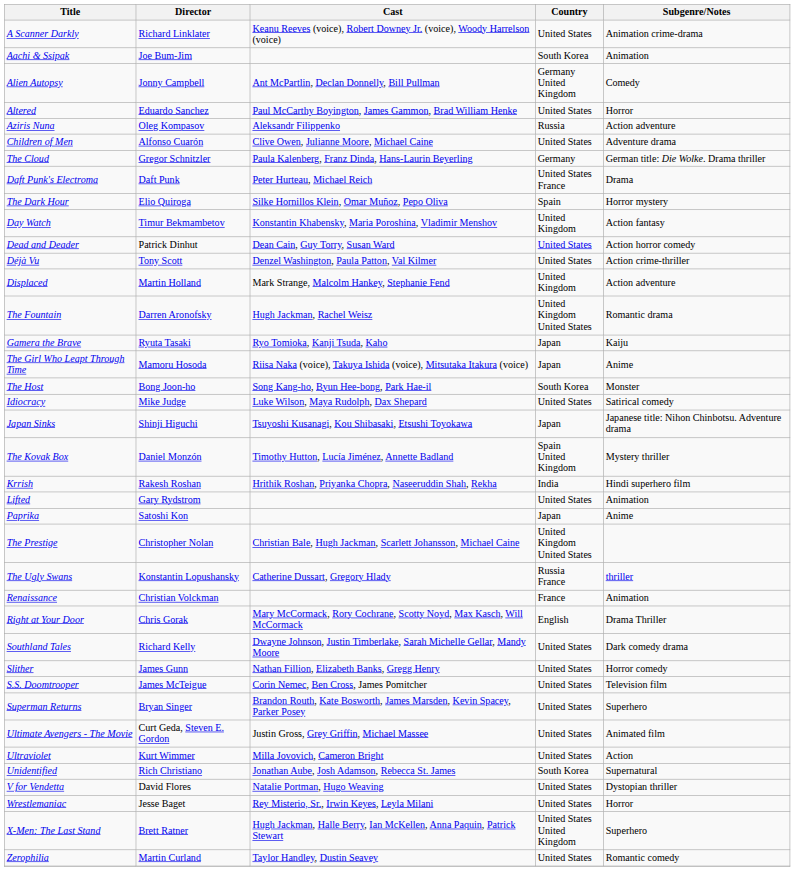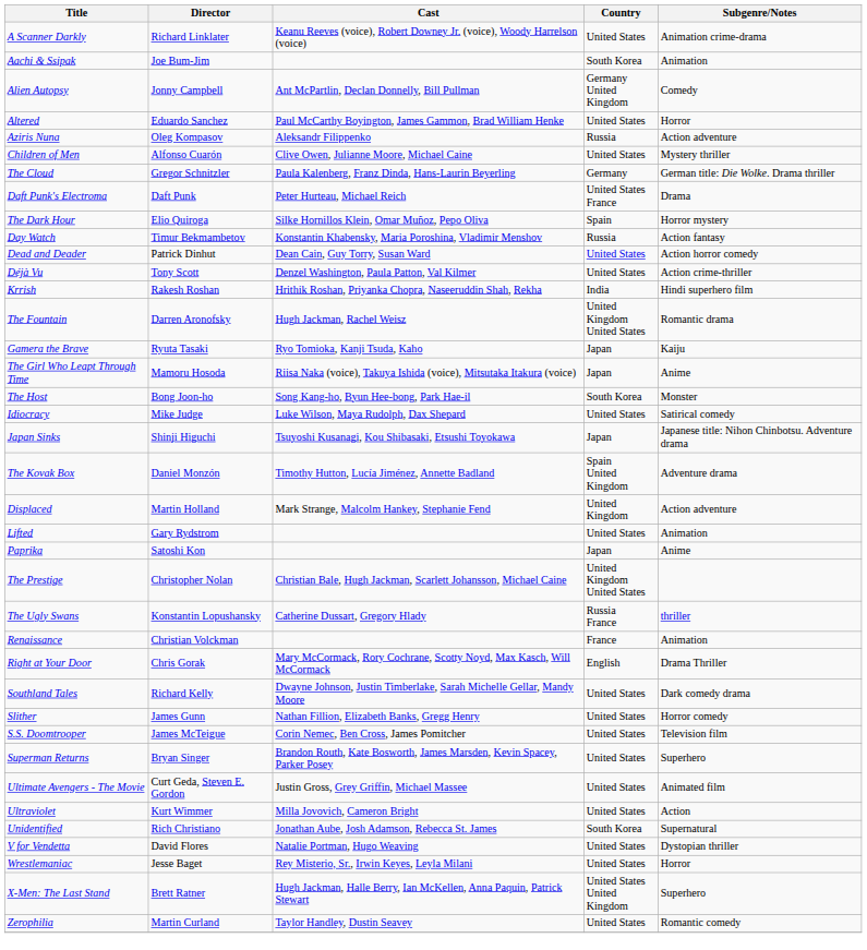 <table class="wikitable sortable">
 <tr>
 <th>Title</th>
 <th>Director</th>
 <th>Cast</th>
 <th>Country</th>
 <th>Subgenre/Notes</th>
 </tr>
 <tr>
 <td><em><a href='#'>A Scanner Darkly</a></em></td>
 <td><a href='#'>Richard Linklater</a></td>
 <td><a href='#'>Keanu Reeves</a> (voice), <a href='#'>Robert Downey Jr.</a> (voice), <a href='#'>Woody Harrelson</a> (voice)</td>
 <td>United States</td>
 <td>Animation crime-drama</td>
 </tr>
 <tr>
 <td><em><a href='#'>Aachi & Ssipak</a></em></td>
 <td><a href='#'>Joe Bum-Jim</a></td>
 <td></td>
 <td>South Korea</td>
 <td>Animation</td>
 </tr>
 <tr>
 <td><em><a href='#'>Alien Autopsy</a></em></td>
 <td><a href='#'>Jonny Campbell</a></td>
 <td><a href='#'>Ant McPartlin</a>, <a href='#'>Declan Donnelly</a>, <a href='#'>Bill Pullman</a></td>
 <td>Germany<br>United Kingdom</td>
 <td>Comedy</td>
 </tr>
 <tr>
 <td><em><a href='#'>Altered</a></em></td>
 <td><a href='#'>Eduardo Sanchez</a></td>
 <td><a href='#'>Paul McCarthy Boyington</a>, <a href='#'>James Gammon</a>, <a href='#'>Brad William Henke</a></td>
 <td>United States</td>
 <td>Horror</td>
 </tr>
 <tr>
 <td><em><a href='#'>Aziris Nuna</a></em></td>
 <td><a href='#'>Oleg Kompasov</a></td>
 <td><a href='#'>Aleksandr Filippenko</a></td>
 <td>Russia</td>
 <td> Action adventure</td>
 </tr>
 <tr>
 <td><em><a href='#'>Children of Men</a></em></td>
 <td><a href='#'>Alfonso Cuarón</a></td>
 <td><a href='#'>Clive Owen</a>, <a href='#'>Julianne Moore</a>, <a href='#'>Michael Caine</a></td>
 <td>United States</td>
-<td> Adventure drama</td>
+<td>Mystery thriller</td>
 </tr>
 <tr>
 <td><em><a href='#'>The Cloud</a></em></td>
 <td><a href='#'>Gregor Schnitzler</a></td>
 <td><a href='#'>Paula Kalenberg</a>, <a href='#'>Franz Dinda</a>, <a href='#'>Hans-Laurin Beyerling</a></td>
 <td>Germany</td>
 <td>German title: <em>Die Wolke</em>. Drama thriller</td>
 </tr>
 <tr>
 <td><em><a href='#'>Daft Punk's Electroma</a></em></td>
 <td><a href='#'>Daft Punk</a></td>
 <td><a href='#'>Peter Hurteau</a>, <a href='#'>Michael Reich</a></td>
 <td>United States<br>France</td>
 <td>Drama</td>
 </tr>
 <tr>
 <td><em><a href='#'>The Dark Hour</a></em></td>
 <td><a href='#'>Elio Quiroga</a></td>
 <td><a href='#'>Silke Hornillos Klein</a>, <a href='#'>Omar Muñoz</a>, <a href='#'>Pepo Oliva</a></td>
 <td>Spain</td>
 <td>Horror mystery</td>
 </tr>
 <tr>
 <td><em><a href='#'>Day Watch</a></em></td>
 <td><a href='#'>Timur Bekmambetov</a></td>
 <td><a href='#'>Konstantin Khabensky</a>, <a href='#'>Maria Poroshina</a>, <a href='#'>Vladimir Menshov</a></td>
-<td>United Kingdom</td>
+<td>Russia</td>
 <td>Action fantasy</td>
 </tr>
 <tr>
 <td><em><a href='#'>Dead and Deader</a></em></td>
 <td>Patrick Dinhut</td>
 <td><a href='#'>Dean Cain</a>, <a href='#'>Guy Torry</a>, <a href='#'>Susan Ward</a></td>
 <td><a href='#'>United States</a></td>
 <td>Action horror comedy</td>
 </tr>
 <tr>
 <td><em><a href='#'>Déjà Vu</a></em></td>
 <td><a href='#'>Tony Scott</a></td>
 <td><a href='#'>Denzel Washington</a>, <a href='#'>Paula Patton</a>, <a href='#'>Val Kilmer</a></td>
 <td>United States</td>
 <td>Action crime-thriller</td>
 </tr>
 <tr>
-<td><em><a href='#'>Displaced</a></em></td>
-<td><a href='#'>Martin Holland</a></td>
-<td>Mark Strange, <a href='#'>Malcolm Hankey</a>, <a href='#'>Stephanie Fend</a></td>
-<td>United Kingdom</td>
-<td>Action adventure</td>
+<td><em><a href='#'>Krrish</a></em></td>
+<td><a href='#'>Rakesh Roshan</a></td>
+<td><a href='#'>Hrithik Roshan</a>, <a href='#'>Priyanka Chopra</a>, <a href='#'>Naseeruddin Shah</a>, <a href='#'>Rekha</a></td>
+<td>India</td>
+<td>Hindi superhero film</td>
 </tr>
 <tr>
 <td><em><a href='#'>The Fountain</a></em></td>
 <td><a href='#'>Darren Aronofsky</a></td>
 <td><a href='#'>Hugh Jackman</a>, <a href='#'>Rachel Weisz</a></td>
 <td>United Kingdom<br>United States</td>
 <td>Romantic drama</td>
 </tr>
 <tr>
 <td><em><a href='#'>Gamera the Brave</a></em></td>
 <td><a href='#'>Ryuta Tasaki</a></td>
 <td><a href='#'>Ryo Tomioka</a>, <a href='#'>Kanji Tsuda</a>, <a href='#'>Kaho</a></td>
 <td>Japan</td>
 <td>Kaiju</td>
 </tr>
 <tr>
 <td><em><a href='#'>The Girl Who Leapt Through Time</a></em></td>
 <td><a href='#'>Mamoru Hosoda</a></td>
 <td><a href='#'>Riisa Naka</a> (voice), <a href='#'>Takuya Ishida</a> (voice), <a href='#'>Mitsutaka Itakura</a> (voice)</td>
 <td>Japan</td>
 <td>Anime</td>
 </tr>
 <tr>
 <td><em><a href='#'>The Host</a></em></td>
 <td><a href='#'>Bong Joon-ho</a></td>
 <td><a href='#'>Song Kang-ho</a>, <a href='#'>Byun Hee-bong</a>, <a href='#'>Park Hae-il</a></td>
 <td>South Korea</td>
 <td>Monster</td>
 </tr>
 <tr>
 <td><em><a href='#'>Idiocracy</a></em></td>
 <td><a href='#'>Mike Judge</a></td>
 <td><a href='#'>Luke Wilson</a>, <a href='#'>Maya Rudolph</a>, <a href='#'>Dax Shepard</a></td>
 <td>United States</td>
 <td>Satirical comedy</td>
 </tr>
 <tr>
 <td><em><a href='#'>Japan Sinks</a></em></td>
 <td><a href='#'>Shinji Higuchi</a></td>
 <td><a href='#'>Tsuyoshi Kusanagi</a>, <a href='#'>Kou Shibasaki</a>, <a href='#'>Etsushi Toyokawa</a></td>
 <td>Japan</td>
 <td>Japanese title: Nihon Chinbotsu. Adventure drama</td>
 </tr>
 <tr>
 <td><em><a href='#'>The Kovak Box</a></em></td>
 <td><a href='#'>Daniel Monzón</a></td>
 <td><a href='#'>Timothy Hutton</a>, <a href='#'>Lucía Jiménez</a>, <a href='#'>Annette Badland</a></td>
 <td>Spain<br>United Kingdom</td>
-<td>Mystery thriller</td>
+<td> Adventure drama</td>
 </tr>
 <tr>
-<td><em><a href='#'>Krrish</a></em></td>
-<td><a href='#'>Rakesh Roshan</a></td>
-<td><a href='#'>Hrithik Roshan</a>, <a href='#'>Priyanka Chopra</a>, <a href='#'>Naseeruddin Shah</a>, <a href='#'>Rekha</a></td>
-<td>India</td>
-<td>Hindi superhero film</td>
+<td><em><a href='#'>Displaced</a></em></td>
+<td><a href='#'>Martin Holland</a></td>
+<td>Mark Strange, <a href='#'>Malcolm Hankey</a>, <a href='#'>Stephanie Fend</a></td>
+<td>United Kingdom</td>
+<td>Action adventure</td>
 </tr>
 <tr>
 <td><em><a href='#'>Lifted</a></em></td>
 <td><a href='#'>Gary Rydstrom</a></td>
 <td></td>
 <td>United States</td>
 <td>Animation</td>
 </tr>
 <tr>
 <td><em><a href='#'>Paprika</a></em></td>
 <td><a href='#'>Satoshi Kon</a></td>
 <td></td>
 <td>Japan</td>
 <td>Anime</td>
 </tr>
 <tr>
 <td><a href='#'><em>The Prestige</em></a></td>
 <td><a href='#'>Christopher Nolan</a></td>
 <td><a href='#'>Christian Bale</a>, <a href='#'>Hugh Jackman</a>, <a href='#'>Scarlett Johansson</a>, <a href='#'>Michael Caine</a></td>
 <td>United Kingdom<br>United States</td>
 <td></td>
 </tr>
 <tr>
 <td><em><a href='#'>The Ugly Swans</a></em></td>
 <td><a href='#'>Konstantin Lopushansky</a></td>
 <td><a href='#'>Catherine Dussart</a>, <a href='#'>Gregory Hlady</a></td>
 <td>Russia<br>France</td>
 <td><a href='#'>thriller</a></td>
 </tr>
 <tr>
 <td><em><a href='#'>Renaissance</a></em></td>
 <td><a href='#'>Christian Volckman</a></td>
 <td></td>
 <td>France</td>
 <td>Animation</td>
 </tr>
 <tr>
 <td><em><a href='#'>Right at Your Door</a></em></td>
 <td><a href='#'>Chris Gorak</a></td>
 <td><a href='#'>Mary McCormack</a>, <a href='#'>Rory Cochrane</a>, <a href='#'>Scotty Noyd</a>, <a href='#'>Max Kasch</a>, <a href='#'>Will McCormack</a></td>
 <td>English</td>
 <td>Drama Thriller</td>
 </tr>
 <tr>
 <td><em><a href='#'>Southland Tales</a></em></td>
 <td><a href='#'>Richard Kelly</a></td>
 <td><a href='#'>Dwayne Johnson</a>, <a href='#'>Justin Timberlake</a>, <a href='#'>Sarah Michelle Gellar</a>, <a href='#'>Mandy Moore</a></td>
 <td>United States</td>
 <td>Dark comedy drama</td>
 </tr>
 <tr>
 <td><em><a href='#'>Slither</a></em></td>
 <td><a href='#'>James Gunn</a></td>
 <td><a href='#'>Nathan Fillion</a>, <a href='#'>Elizabeth Banks</a>, <a href='#'>Gregg Henry</a></td>
 <td>United States</td>
 <td> Horror comedy</td>
 </tr>
 <tr>
 <td><em><a href='#'>S.S. Doomtrooper</a></em></td>
 <td><a href='#'>James McTeigue</a></td>
 <td><a href='#'>Corin Nemec</a>, <a href='#'>Ben Cross</a>, James Pomitcher</td>
 <td>United States</td>
 <td>Television film</td>
 </tr>
 <tr>
 <td><em><a href='#'>Superman Returns</a></em></td>
 <td><a href='#'>Bryan Singer</a></td>
 <td><a href='#'>Brandon Routh</a>, <a href='#'>Kate Bosworth</a>, <a href='#'>James Marsden</a>, <a href='#'>Kevin Spacey</a>, <a href='#'>Parker Posey</a></td>
 <td>United States</td>
 <td>Superhero</td>
 </tr>
 <tr>
 <td><em><a href='#'>Ultimate Avengers - The Movie</a></em></td>
 <td>Curt Geda, <a href='#'>Steven E. Gordon</a></td>
 <td>Justin Gross, <a href='#'>Grey Griffin</a>, <a href='#'>Michael Massee</a></td>
 <td>United States</td>
 <td>Animated film</td>
 </tr>
 <tr>
 <td><em><a href='#'>Ultraviolet</a></em></td>
 <td><a href='#'>Kurt Wimmer</a></td>
 <td><a href='#'>Milla Jovovich</a>, <a href='#'>Cameron Bright</a></td>
 <td>United States</td>
 <td>Action</td>
 </tr>
 <tr>
 <td><em><a href='#'>Unidentified</a></em></td>
 <td><a href='#'>Rich Christiano</a></td>
 <td><a href='#'>Jonathan Aube</a>, <a href='#'>Josh Adamson</a>, <a href='#'>Rebecca St. James</a></td>
 <td>South Korea</td>
 <td>Supernatural</td>
 </tr>
 <tr>
 <td><em><a href='#'>V for Vendetta</a></em></td>
 <td>David Flores</td>
 <td><a href='#'>Natalie Portman</a>, <a href='#'>Hugo Weaving</a></td>
 <td>United States</td>
 <td> Dystopian thriller</td>
 </tr>
 <tr>
 <td><em><a href='#'>Wrestlemaniac</a></em></td>
 <td>Jesse Baget</td>
 <td><a href='#'>Rey Misterio, Sr.</a>, <a href='#'>Irwin Keyes</a>, <a href='#'>Leyla Milani</a></td>
 <td>United States</td>
 <td>Horror</td>
 </tr>
 <tr>
 <td><em><a href='#'>X-Men: The Last Stand</a></em></td>
 <td><a href='#'>Brett Ratner</a></td>
 <td><a href='#'>Hugh Jackman</a>, <a href='#'>Halle Berry</a>, <a href='#'>Ian McKellen</a>, <a href='#'>Anna Paquin</a>, <a href='#'>Patrick Stewart</a></td>
 <td>United States<br>United Kingdom</td>
 <td> Superhero</td>
 </tr>
 <tr>
 <td><em><a href='#'>Zerophilia</a></em></td>
 <td><a href='#'>Martin Curland</a></td>
 <td><a href='#'>Taylor Handley</a>, <a href='#'>Dustin Seavey</a></td>
 <td>United States</td>
 <td>Romantic comedy</td>
 </tr>
 <tr>
 </tr>
 </table>
